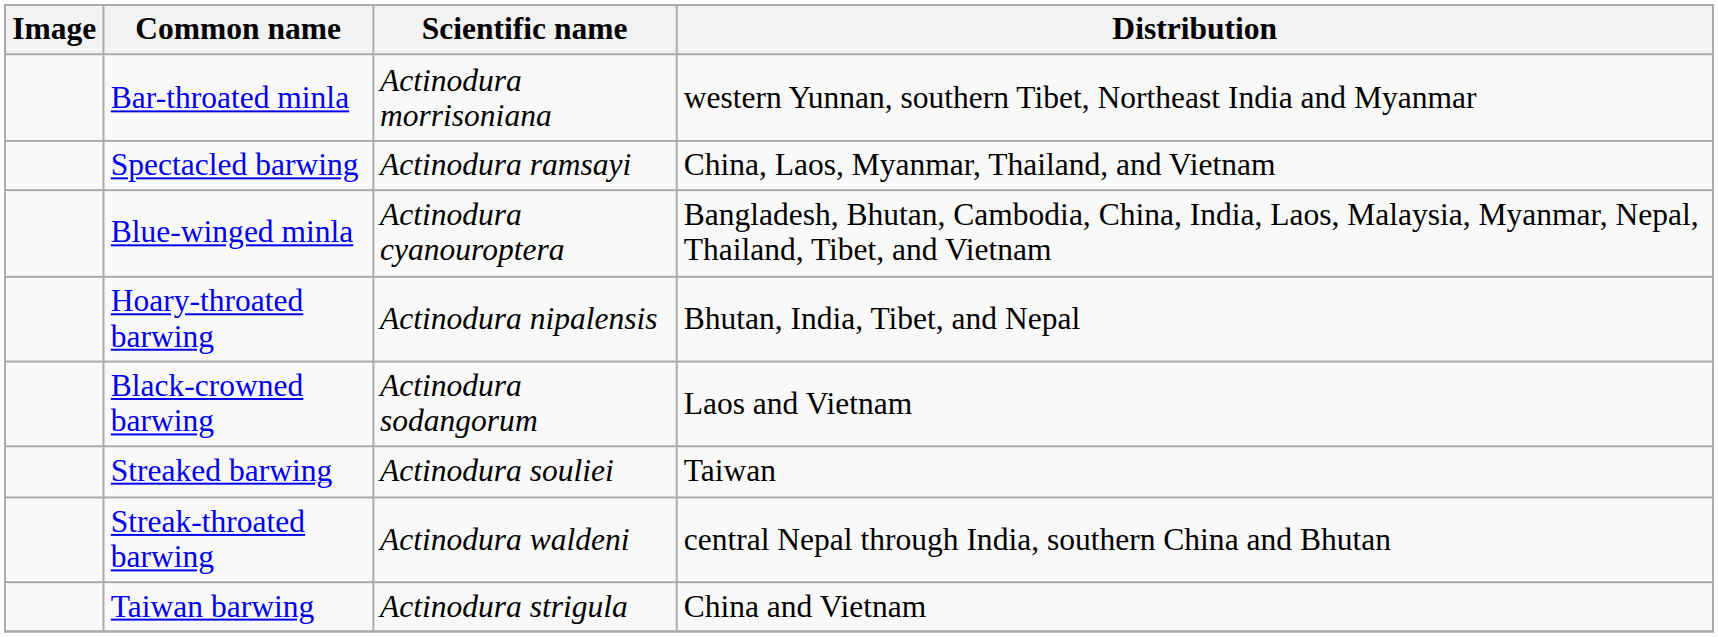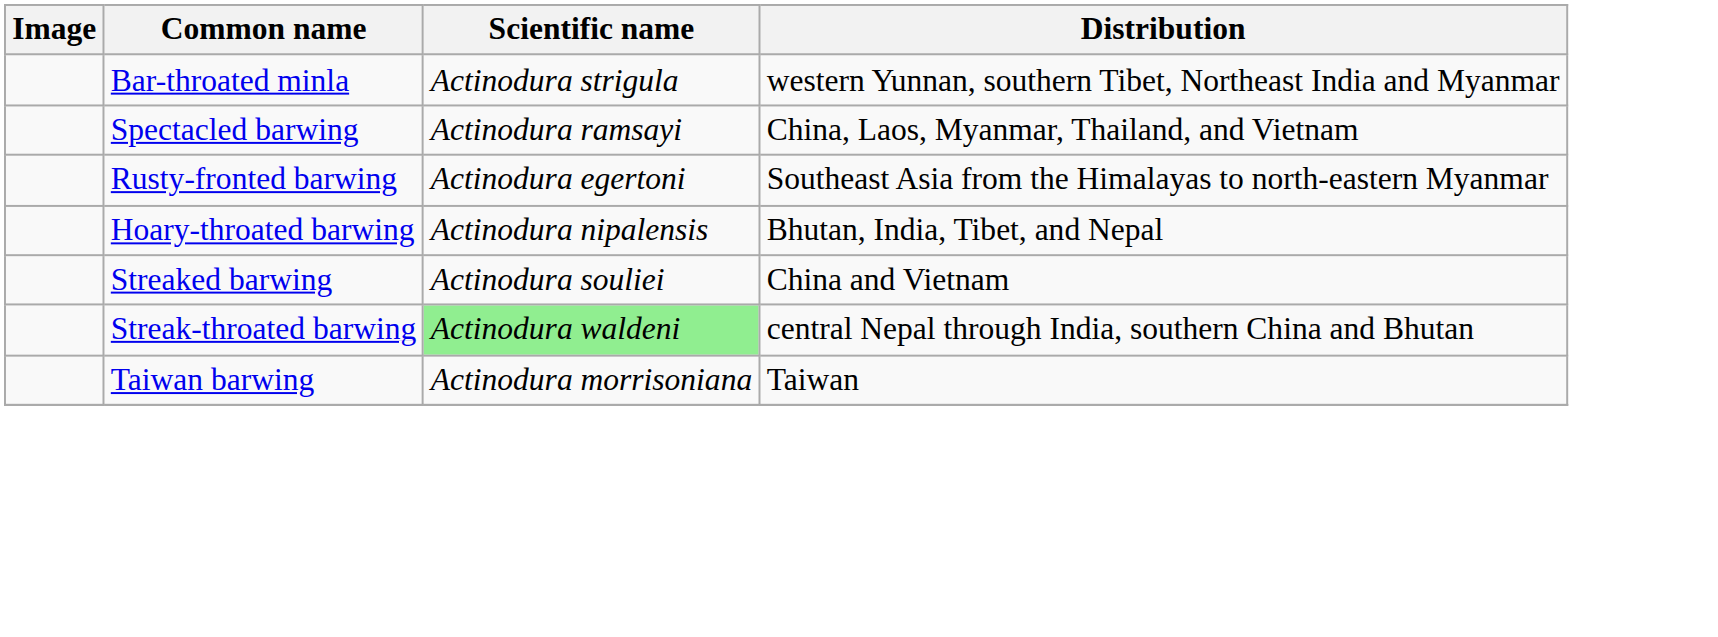 <table class="wikitable">
 <tr>
 <th>Image</th>
 <th>Common name</th>
 <th>Scientific name</th>
 <th>Distribution</th>
 </tr>
 <tr>
 <td></td>
 <td><a href='#'>Bar-throated minla</a></td>
-<td><em>Actinodura morrisoniana</em></td>
+<td><em>Actinodura strigula</em></td>
 <td>western Yunnan, southern Tibet, Northeast India and Myanmar</td>
 </tr>
 <tr>
 <td></td>
 <td><a href='#'>Spectacled barwing</a></td>
 <td><em>Actinodura ramsayi</em></td>
 <td>China, Laos, Myanmar, Thailand, and Vietnam</td>
 </tr>
 <tr>
 <td></td>
-<td><a href='#'>Blue-winged minla</a></td>
-<td><em>Actinodura cyanouroptera</em></td>
-<td>Bangladesh, Bhutan, Cambodia, China, India, Laos, Malaysia, Myanmar, Nepal, Thailand, Tibet, and Vietnam</td>
+<td><a href='#'>Rusty-fronted barwing</a></td>
+<td><em>Actinodura egertoni</em></td>
+<td>Southeast Asia from the Himalayas to north-eastern Myanmar</td>
 </tr>
 <tr>
 <td></td>
 <td><a href='#'>Hoary-throated barwing</a></td>
 <td><em>Actinodura nipalensis</em></td>
 <td>Bhutan, India, Tibet, and Nepal</td>
 </tr>
 <tr>
 <td></td>
-<td><a href='#'>Black-crowned barwing</a></td>
-<td><em>Actinodura sodangorum</em></td>
-<td>Laos and Vietnam</td>
-</tr>
-<tr>
-<td></td>
 <td><a href='#'>Streaked barwing</a></td>
 <td><em>Actinodura souliei</em></td>
-<td>Taiwan</td>
+<td>China and Vietnam</td>
 </tr>
 <tr>
 <td></td>
 <td><a href='#'>Streak-throated barwing</a></td>
-<td><em>Actinodura waldeni</em></td>
+<td style="background: lightgreen;"><em>Actinodura waldeni</em></td>
 <td>central Nepal through India, southern China and Bhutan</td>
 </tr>
 <tr>
 <td></td>
 <td><a href='#'>Taiwan barwing</a></td>
-<td><em>Actinodura strigula</em></td>
-<td>China and Vietnam</td>
+<td><em>Actinodura morrisoniana</em></td>
+<td>Taiwan</td>
 </tr>
 <tr>
 </tr>
 </table>
